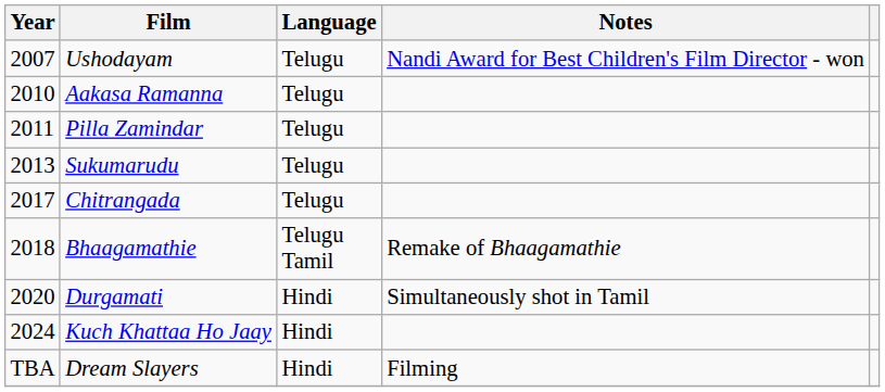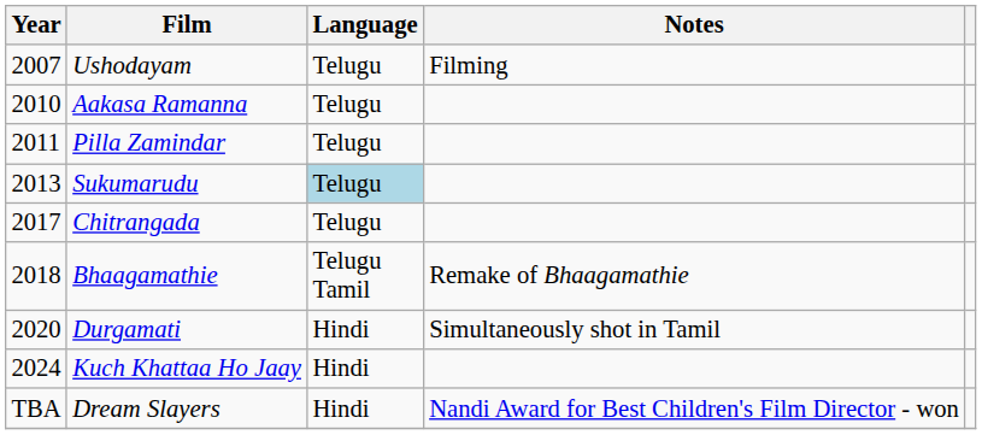 <table class="wikitable">
 <tr>
 <th>Year</th>
 <th>Film</th>
 <th>Language</th>
 <th>Notes</th>
 <th></th>
 </tr>
 <tr>
 <td>2007</td>
 <td><em>Ushodayam</em></td>
 <td>Telugu</td>
-<td><a href='#'>Nandi Award for Best Children's Film Director</a> - won</td>
+<td>Filming</td>
 <td></td>
 </tr>
 <tr>
 <td>2010</td>
 <td><em><a href='#'>Aakasa Ramanna</a></em></td>
 <td>Telugu</td>
 <td></td>
 <td></td>
 </tr>
 <tr>
 <td>2011</td>
 <td><em><a href='#'>Pilla Zamindar</a></em></td>
 <td>Telugu</td>
 <td></td>
 <td></td>
 </tr>
 <tr>
 <td>2013</td>
 <td><em><a href='#'>Sukumarudu</a></em></td>
-<td>Telugu</td>
+<td style="background: lightblue;">Telugu</td>
 <td></td>
 <td></td>
 </tr>
 <tr>
 <td>2017</td>
 <td><em><a href='#'>Chitrangada</a></em></td>
 <td>Telugu</td>
 <td></td>
 <td></td>
 </tr>
 <tr>
 <td>2018</td>
 <td><em><a href='#'>Bhaagamathie</a></em></td>
 <td>Telugu<br>Tamil</td>
 <td>Remake of <em>Bhaagamathie</em></td>
 <td></td>
 </tr>
 <tr>
 <td>2020</td>
 <td><em><a href='#'>Durgamati</a></em></td>
 <td>Hindi</td>
 <td>Simultaneously shot in Tamil</td>
 <td></td>
 </tr>
 <tr>
 <td>2024</td>
 <td><em><a href='#'>Kuch Khattaa Ho Jaay</a></em></td>
 <td>Hindi</td>
 <td></td>
 <td></td>
 </tr>
 <tr>
 <td>TBA</td>
 <td><em>Dream Slayers</em></td>
 <td>Hindi</td>
-<td>Filming</td>
+<td><a href='#'>Nandi Award for Best Children's Film Director</a> - won</td>
 <td></td>
 </tr>
 <tr>
 </tr>
 </table>
